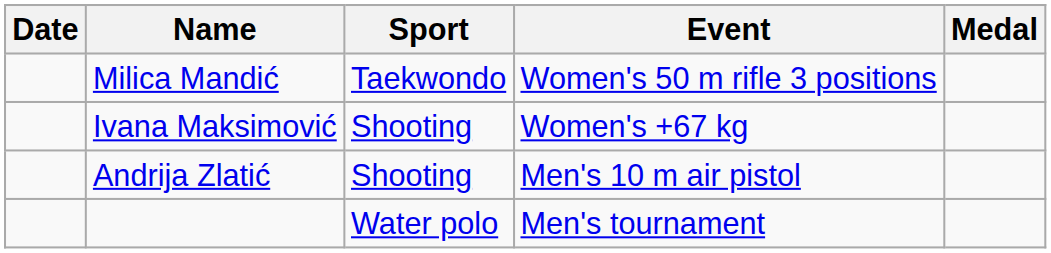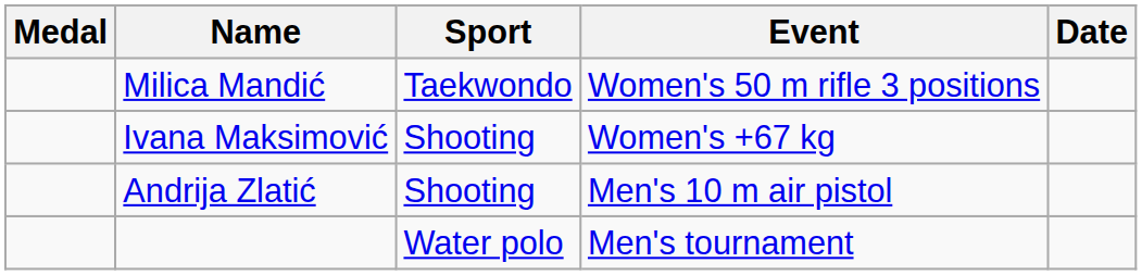 <table class="wikitable sortable" style="font-size: 95%;">
 <tr>
-<th>Date</th>
+<th>Medal</th>
 <th>Name</th>
 <th>Sport</th>
 <th>Event</th>
-<th>Medal</th>
+<th>Date</th>
 </tr>
 <tr>
 <td></td>
 <td><a href='#'>Milica Mandić</a></td>
 <td><a href='#'>Taekwondo</a></td>
 <td><a href='#'>Women's 50 m rifle 3 positions</a></td>
 <td></td>
 </tr>
 <tr>
 <td></td>
 <td><a href='#'>Ivana Maksimović</a></td>
 <td><a href='#'>Shooting</a></td>
 <td><a href='#'>Women's +67 kg</a></td>
 <td></td>
 </tr>
 <tr>
 <td></td>
 <td><a href='#'>Andrija Zlatić</a></td>
 <td><a href='#'>Shooting</a></td>
 <td><a href='#'>Men's 10 m air pistol</a></td>
 <td></td>
 </tr>
 <tr>
 <td></td>
 <td></td>
 <td><a href='#'>Water polo</a></td>
 <td><a href='#'>Men's tournament</a></td>
 <td></td>
 </tr>
 </table>
